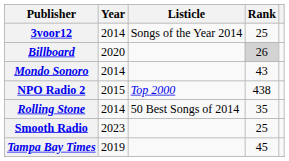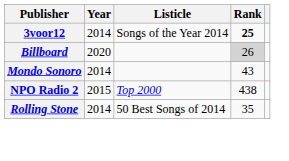 <table class="wikitable sortable plainrowheaders" style="text-align:center">
 <tr>
 <th scope="col">Publisher</th>
 <th scope="col">Year</th>
 <th scope="col">Listicle</th>
 <th scope="col">Rank</th>
 <th scope="col" class="unsortable"></th>
 </tr>
 <tr>
 <th scope="row"><a href='#'>3voor12</a></th>
 <td>2014</td>
 <td style="text-align:left;">Songs of the Year 2014</td>
-<td>25</td>
+<td><strong>25</strong></td>
 <td></td>
 </tr>
 <tr>
 <th scope="row"><em><a href='#'>Billboard</a></em></th>
 <td>2020</td>
 <td style="text-align:left;"></td>
 <td style="background: lightgrey;">26</td>
 <td></td>
 </tr>
 <tr>
 <th scope="row"><em><a href='#'>Mondo Sonoro</a></em></th>
 <td>2014</td>
 <td style="text-align:left;"></td>
 <td>43</td>
 <td></td>
 </tr>
 <tr>
 <th scope="row"><a href='#'>NPO Radio 2</a></th>
 <td>2015</td>
 <td style="text-align:left;"><em><a href='#'>Top 2000</a></em></td>
 <td>438</td>
 <td></td>
 </tr>
 <tr>
 <th scope="row"><em><a href='#'>Rolling Stone</a></em></th>
 <td>2014</td>
 <td style="text-align:left;">50 Best Songs of 2014</td>
 <td>35</td>
 <td></td>
 </tr>
-<tr>
-<th scope="row"><a href='#'>Smooth Radio</a></th>
-<td>2023</td>
-<td style="text-align:left;"></td>
-<td>25</td>
-<td></td>
-</tr>
-<tr>
-<th scope="row"><em><a href='#'>Tampa Bay Times</a></em></th>
-<td>2019</td>
-<td style="text-align:left;"></td>
-<td>45</td>
-<td></td>
-</tr>
 </table>
